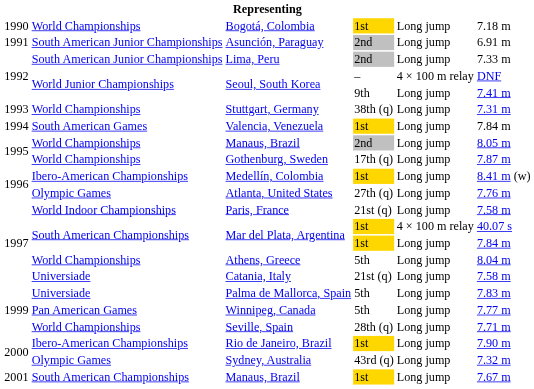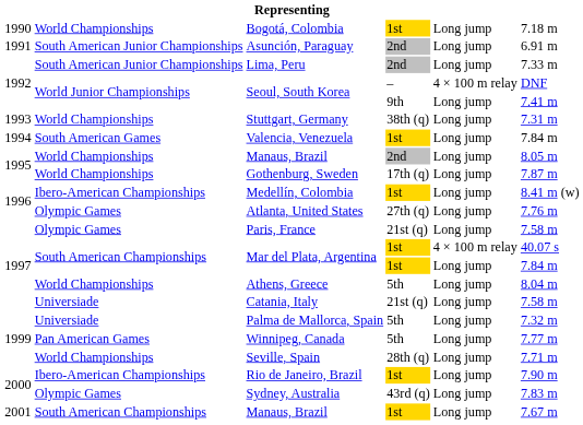 <table>
 <tr>
 <th colspan="6">Representing </th>
 </tr>
 <tr>
 <td>1990</td>
 <td><a href='#'>World Championships</a></td>
 <td><a href='#'>Bogotá, Colombia</a></td>
 <td bgcolor=gold>1st</td>
 <td>Long jump</td>
 <td>7.18 m</td>
 </tr>
 <tr>
 <td>1991</td>
 <td><a href='#'>South American Junior Championships</a></td>
 <td><a href='#'>Asunción, Paraguay</a></td>
 <td bgcolor=silver>2nd</td>
 <td>Long jump</td>
 <td>6.91 m</td>
 </tr>
 <tr>
 <td rowspan=3>1992</td>
 <td><a href='#'>South American Junior Championships</a></td>
 <td><a href='#'>Lima, Peru</a></td>
 <td bgcolor=silver>2nd</td>
 <td>Long jump</td>
 <td>7.33 m</td>
 </tr>
 <tr>
 <td rowspan=2><a href='#'>World Junior Championships</a></td>
 <td rowspan=2><a href='#'>Seoul, South Korea</a></td>
 <td>–</td>
 <td>4 × 100 m relay</td>
 <td><a href='#'>DNF</a></td>
 </tr>
 <tr>
 <td>9th</td>
 <td>Long jump</td>
 <td><a href='#'>7.41 m</a></td>
 </tr>
 <tr>
 <td>1993</td>
 <td><a href='#'>World Championships</a></td>
 <td><a href='#'>Stuttgart, Germany</a></td>
 <td>38th (q)</td>
 <td>Long jump</td>
 <td><a href='#'>7.31 m</a></td>
 </tr>
 <tr>
 <td>1994</td>
 <td><a href='#'>South American Games</a></td>
 <td><a href='#'>Valencia, Venezuela</a></td>
 <td bgcolor=gold>1st</td>
 <td>Long jump</td>
 <td>7.84 m</td>
 </tr>
 <tr>
 <td rowspan=2>1995</td>
 <td><a href='#'>World Championships</a></td>
 <td><a href='#'>Manaus, Brazil</a></td>
 <td bgcolor=silver>2nd</td>
 <td>Long jump</td>
 <td><a href='#'>8.05 m</a></td>
 </tr>
 <tr>
 <td><a href='#'>World Championships</a></td>
 <td><a href='#'>Gothenburg, Sweden</a></td>
 <td>17th (q)</td>
 <td>Long jump</td>
 <td><a href='#'>7.87 m</a></td>
 </tr>
 <tr>
 <td rowspan=2>1996</td>
 <td><a href='#'>Ibero-American Championships</a></td>
 <td><a href='#'>Medellín, Colombia</a></td>
 <td bgcolor=gold>1st</td>
 <td>Long jump</td>
 <td><a href='#'>8.41 m</a> (w)</td>
 </tr>
 <tr>
 <td><a href='#'>Olympic Games</a></td>
 <td><a href='#'>Atlanta, United States</a></td>
 <td>27th (q)</td>
 <td>Long jump</td>
 <td><a href='#'>7.76 m</a></td>
 </tr>
 <tr>
 <td rowspan=5>1997</td>
-<td><a href='#'>World Indoor Championships</a></td>
+<td><a href='#'>Olympic Games</a></td>
 <td><a href='#'>Paris, France</a></td>
 <td>21st (q)</td>
 <td>Long jump</td>
 <td><a href='#'>7.58 m</a></td>
 </tr>
 <tr>
 <td rowspan=2><a href='#'>South American Championships</a></td>
 <td rowspan=2><a href='#'>Mar del Plata, Argentina</a></td>
 <td bgcolor=gold>1st</td>
 <td>4 × 100 m relay</td>
 <td><a href='#'>40.07 s</a></td>
 </tr>
 <tr>
 <td bgcolor=gold>1st</td>
 <td>Long jump</td>
 <td><a href='#'>7.84 m</a></td>
 </tr>
 <tr>
 <td><a href='#'>World Championships</a></td>
 <td><a href='#'>Athens, Greece</a></td>
 <td>5th</td>
 <td>Long jump</td>
 <td><a href='#'>8.04 m</a></td>
 </tr>
 <tr>
 <td><a href='#'>Universiade</a></td>
 <td><a href='#'>Catania, Italy</a></td>
 <td>21st (q)</td>
 <td>Long jump</td>
 <td><a href='#'>7.58 m</a></td>
 </tr>
 <tr>
 <td rowspan=3>1999</td>
 <td><a href='#'>Universiade</a></td>
 <td><a href='#'>Palma de Mallorca, Spain</a></td>
 <td>5th</td>
 <td>Long jump</td>
-<td><a href='#'>7.83 m</a></td>
+<td><a href='#'>7.32 m</a></td>
 </tr>
 <tr>
 <td><a href='#'>Pan American Games</a></td>
 <td><a href='#'>Winnipeg, Canada</a></td>
 <td>5th</td>
 <td>Long jump</td>
 <td><a href='#'>7.77 m</a></td>
 </tr>
 <tr>
 <td><a href='#'>World Championships</a></td>
 <td><a href='#'>Seville, Spain</a></td>
 <td>28th (q)</td>
 <td>Long jump</td>
 <td><a href='#'>7.71 m</a></td>
 </tr>
 <tr>
 <td rowspan=2>2000</td>
 <td><a href='#'>Ibero-American Championships</a></td>
 <td><a href='#'>Rio de Janeiro, Brazil</a></td>
 <td bgcolor=gold>1st</td>
 <td>Long jump</td>
 <td><a href='#'>7.90 m</a></td>
 </tr>
 <tr>
 <td><a href='#'>Olympic Games</a></td>
 <td><a href='#'>Sydney, Australia</a></td>
 <td>43rd (q)</td>
 <td>Long jump</td>
-<td><a href='#'>7.32 m</a></td>
+<td><a href='#'>7.83 m</a></td>
 </tr>
 <tr>
 <td>2001</td>
 <td><a href='#'>South American Championships</a></td>
 <td><a href='#'>Manaus, Brazil</a></td>
 <td bgcolor=gold>1st</td>
 <td>Long jump</td>
 <td><a href='#'>7.67 m</a></td>
 </tr>
 </table>
